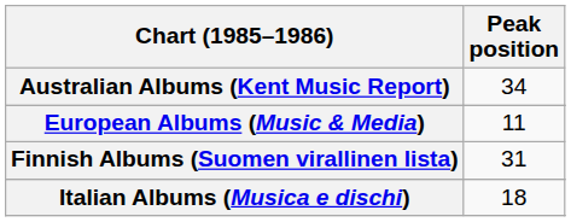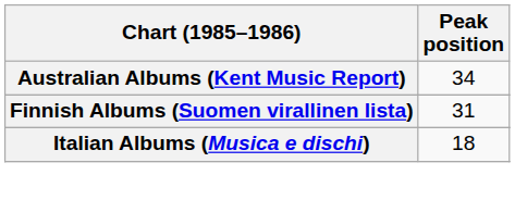 <table class="wikitable sortable plainrowheaders" style="text-align:center">
 <tr>
 <th scope="col">Chart (1985–1986)</th>
 <th scope="col">Peak<br>position</th>
 </tr>
 <tr>
 <th scope="row">Australian Albums (<a href='#'>Kent Music Report</a>)</th>
 <td>34</td>
 </tr>
 <tr>
 </tr>
 <tr>
 </tr>
 <tr>
-</tr>
-<tr>
-<th scope="row"><a href='#'>European Albums</a> (<em><a href='#'>Music & Media</a></em>)</th>
-<td>11</td>
 </tr>
 <tr>
 <th scope="row">Finnish Albums (<a href='#'>Suomen virallinen lista</a>)</th>
 <td>31</td>
 </tr>
 <tr>
 </tr>
 <tr>
 <th scope="row">Italian Albums (<em><a href='#'>Musica e dischi</a></em>)</th>
 <td>18</td>
 </tr>
 <tr>
 </tr>
 <tr>
 </tr>
 <tr>
 </tr>
 <tr>
 </tr>
 <tr>
 </tr>
 <tr>
 </tr>
 <tr>
 </tr>
 </table>
